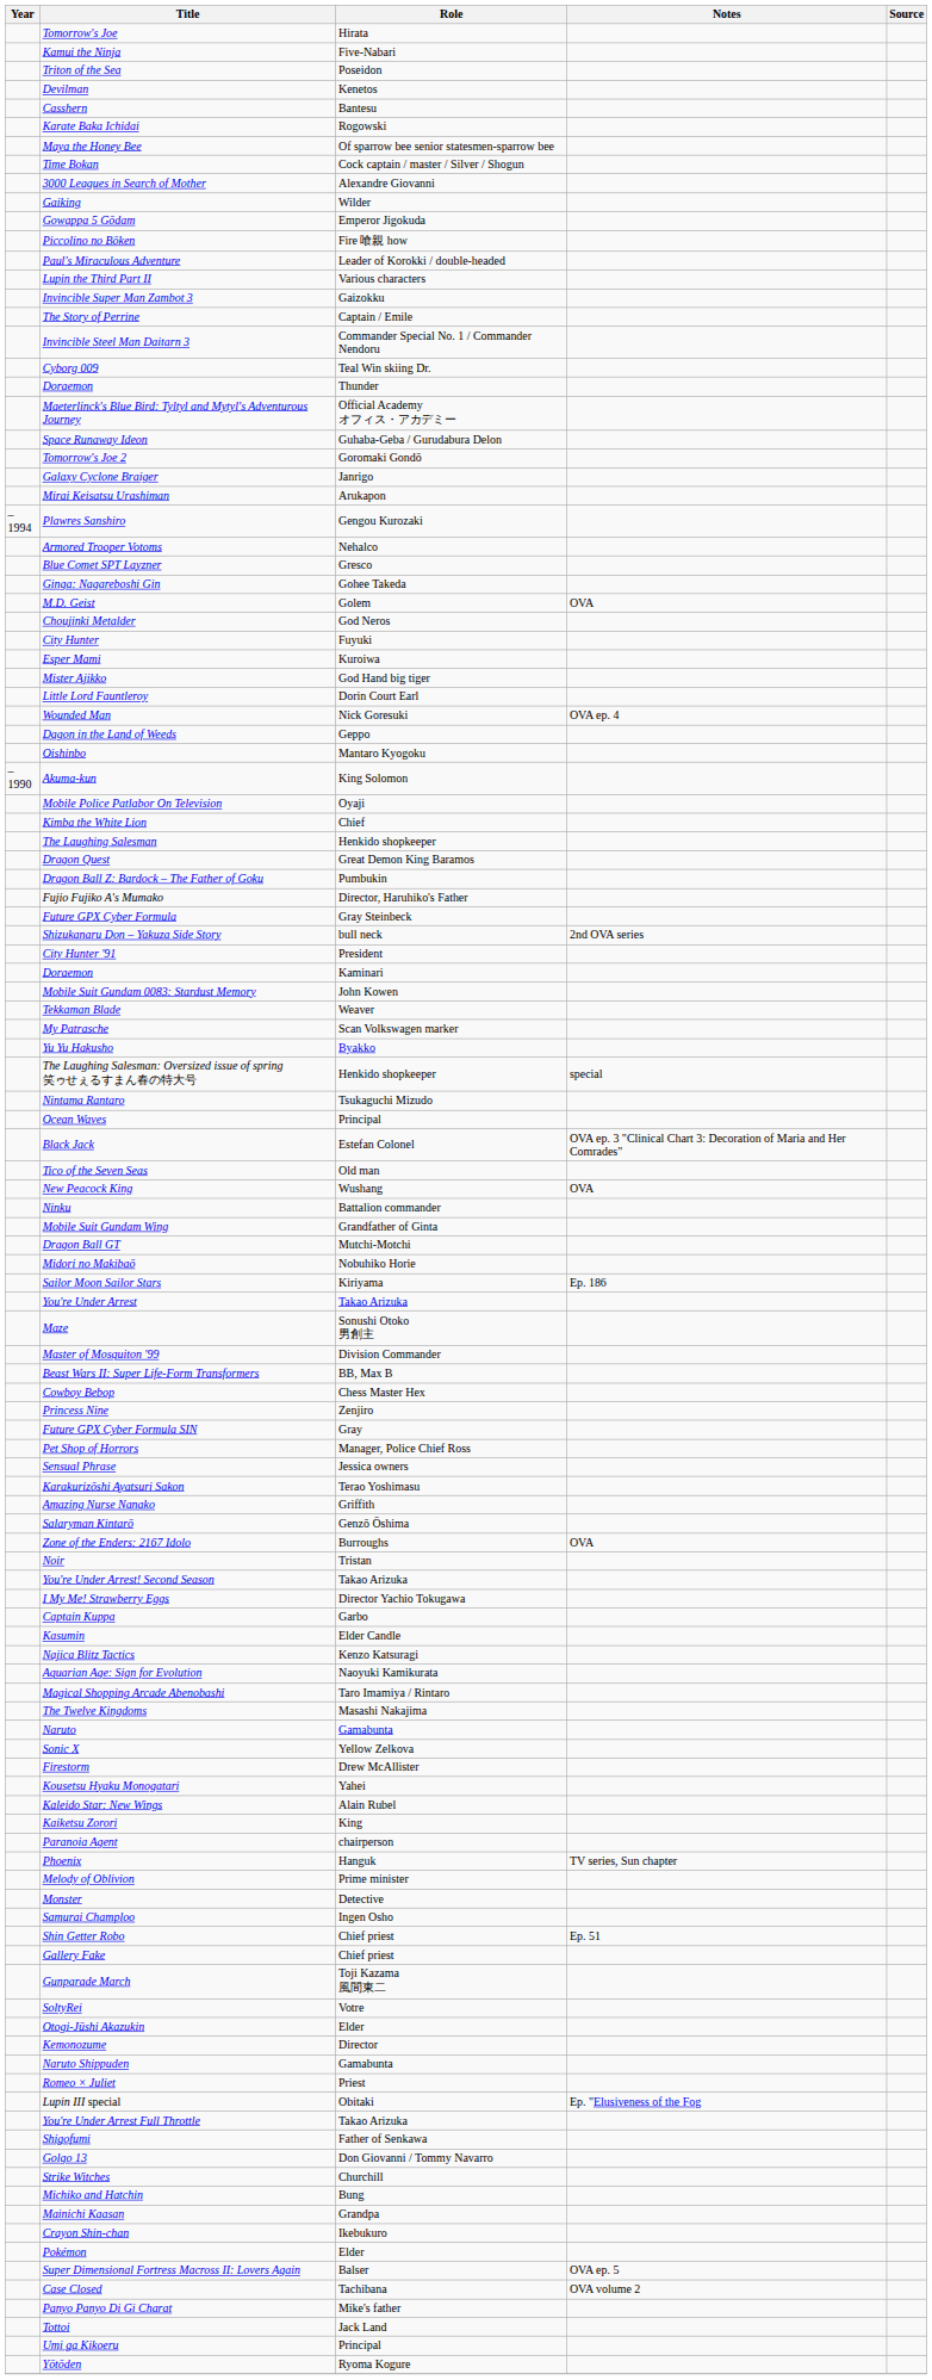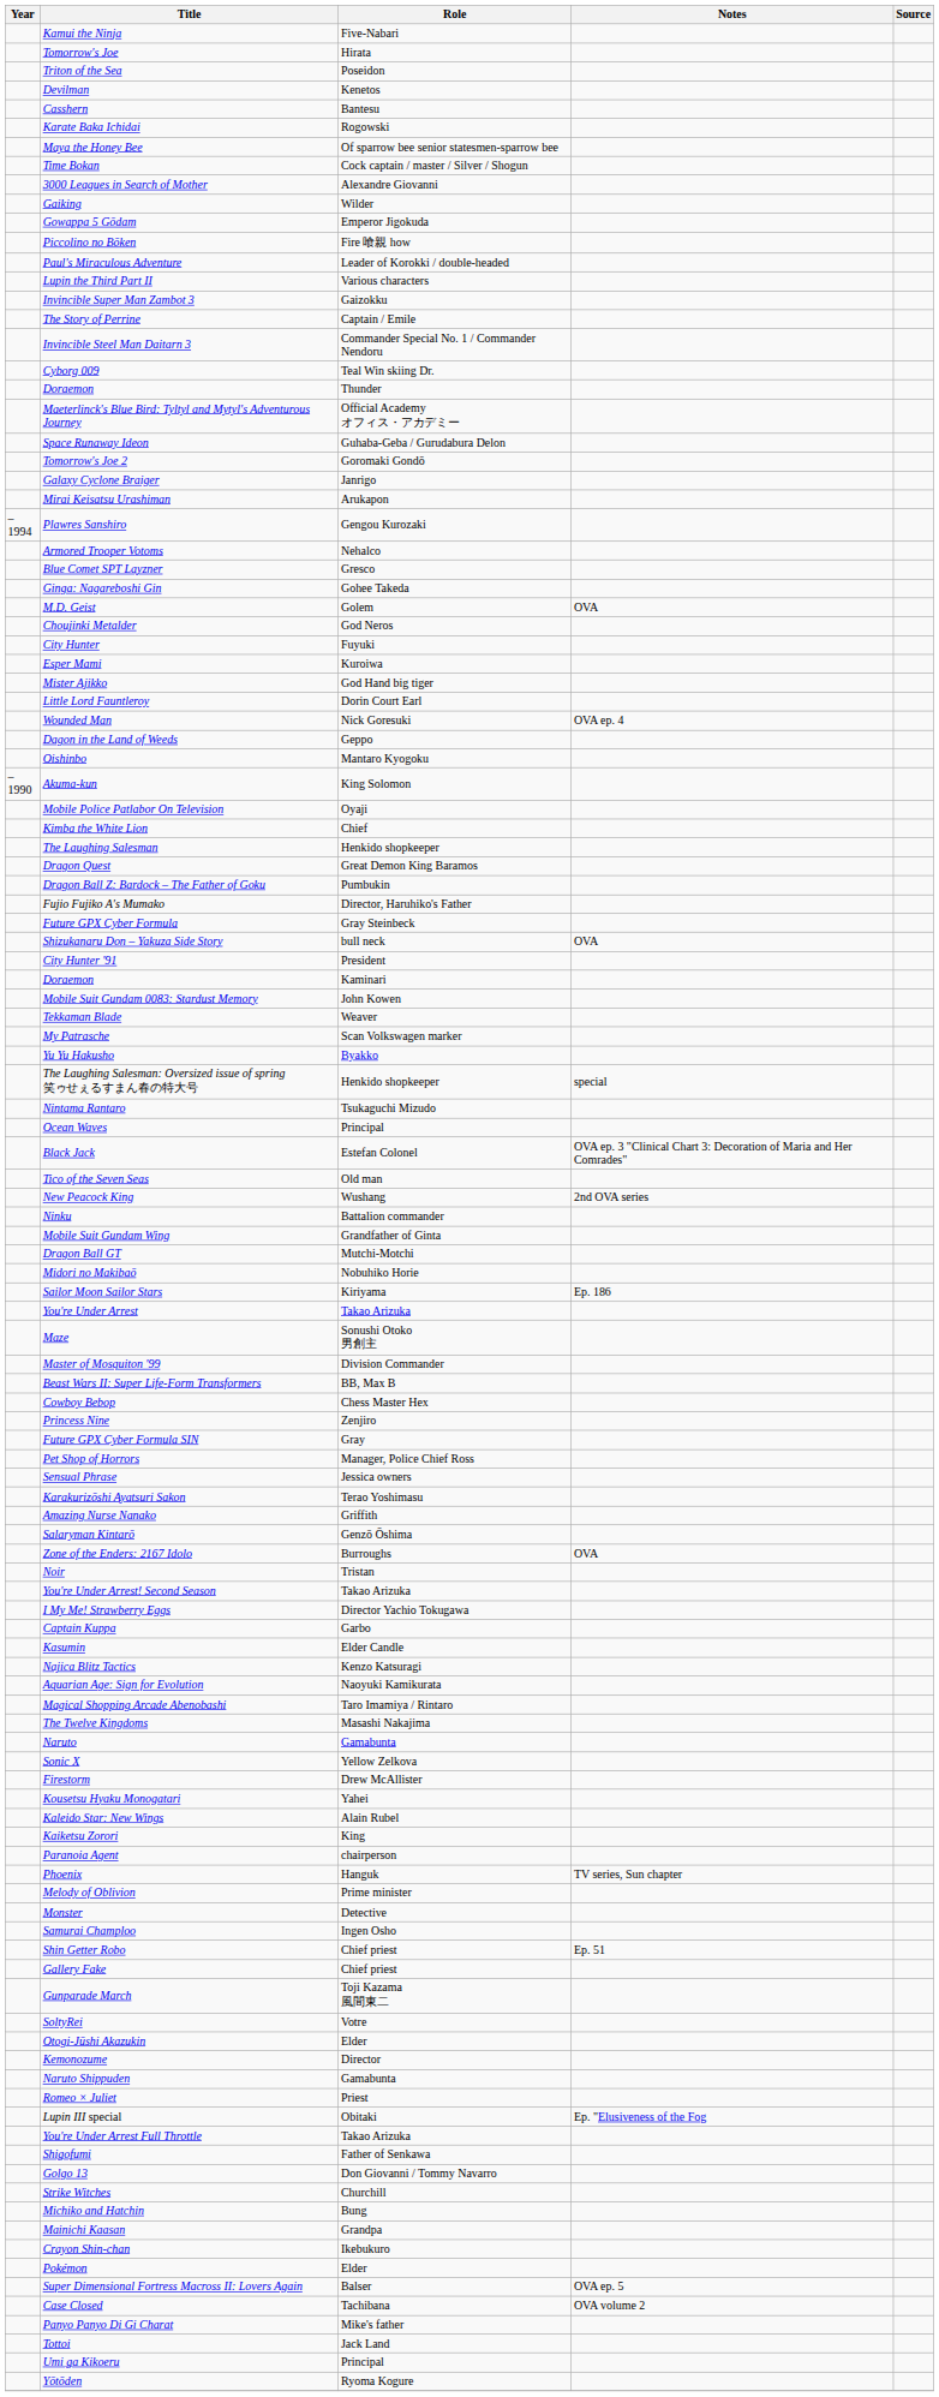 <table class="wikitable sortable plainrowheaders">
 <tr>
 <th>Year</th>
 <th>Title</th>
 <th>Role</th>
 <th class="unsortable">Notes</th>
 <th class="unsortable">Source</th>
 </tr>
 <tr>
 <td></td>
-<td><em><a href='#'>Tomorrow's Joe</a></em></td>
-<td>Hirata</td>
+<td><em><a href='#'>Kamui the Ninja</a></em></td>
+<td>Five-Nabari</td>
 <td></td>
 <td></td>
 </tr>
 <tr>
 <td></td>
-<td><em><a href='#'>Kamui the Ninja</a></em></td>
-<td>Five-Nabari</td>
+<td><em><a href='#'>Tomorrow's Joe</a></em></td>
+<td>Hirata</td>
 <td></td>
 <td></td>
 </tr>
 <tr>
 <td></td>
 <td><em><a href='#'>Triton of the Sea</a></em></td>
 <td>Poseidon </td>
 <td></td>
 <td></td>
 </tr>
 <tr>
 <td></td>
 <td><em><a href='#'>Devilman</a></em></td>
 <td>Kenetos</td>
 <td></td>
 <td></td>
 </tr>
 <tr>
 <td></td>
 <td><em><a href='#'>Casshern</a></em></td>
 <td>Bantesu</td>
 <td></td>
 <td></td>
 </tr>
 <tr>
 <td></td>
 <td><em><a href='#'>Karate Baka Ichidai</a></em></td>
 <td>Rogowski</td>
 <td></td>
 <td></td>
 </tr>
 <tr>
 <td></td>
 <td><em><a href='#'>Maya the Honey Bee</a></em></td>
 <td>Of sparrow bee senior statesmen-sparrow bee</td>
 <td></td>
 <td></td>
 </tr>
 <tr>
 <td></td>
 <td><em><a href='#'>Time Bokan</a></em></td>
 <td>Cock captain / master / Silver / Shogun</td>
 <td></td>
 <td></td>
 </tr>
 <tr>
 <td></td>
 <td><em><a href='#'>3000 Leagues in Search of Mother</a></em></td>
 <td>Alexandre Giovanni</td>
 <td></td>
 <td></td>
 </tr>
 <tr>
 <td></td>
 <td><em><a href='#'>Gaiking</a></em></td>
 <td>Wilder</td>
 <td></td>
 <td></td>
 </tr>
 <tr>
 <td></td>
 <td><em><a href='#'>Gowappa 5 Gōdam</a></em></td>
 <td>Emperor Jigokuda</td>
 <td></td>
 <td></td>
 </tr>
 <tr>
 <td></td>
 <td><em><a href='#'>Piccolino no Bōken</a></em></td>
 <td>Fire 喰親 how</td>
 <td></td>
 <td></td>
 </tr>
 <tr>
 <td></td>
 <td><em><a href='#'>Paul's Miraculous Adventure</a></em></td>
 <td>Leader of Korokki / double-headed</td>
 <td></td>
 <td></td>
 </tr>
 <tr>
 <td></td>
 <td><em><a href='#'>Lupin the Third Part II</a></em></td>
 <td>Various characters </td>
 <td></td>
 <td></td>
 </tr>
 <tr>
 <td></td>
 <td><em><a href='#'>Invincible Super Man Zambot 3</a></em></td>
 <td>Gaizokku</td>
 <td></td>
 <td></td>
 </tr>
 <tr>
 <td></td>
 <td><em><a href='#'>The Story of Perrine</a></em></td>
 <td>Captain / Emile</td>
 <td></td>
 <td></td>
 </tr>
 <tr>
 <td></td>
 <td><em><a href='#'>Invincible Steel Man Daitarn 3</a></em></td>
 <td>Commander Special No. 1 / Commander Nendoru</td>
 <td></td>
 <td></td>
 </tr>
 <tr>
 <td></td>
 <td><em><a href='#'>Cyborg 009</a></em></td>
 <td>Teal Win skiing Dr.</td>
 <td></td>
 <td></td>
 </tr>
 <tr>
 <td></td>
 <td><em><a href='#'>Doraemon</a></em></td>
 <td>Thunder</td>
 <td></td>
 <td></td>
 </tr>
 <tr>
 <td></td>
 <td><em><a href='#'>Maeterlinck's Blue Bird: Tyltyl and Mytyl's Adventurous Journey</a></em></td>
 <td>Official Academy<br>オフィス・アカデミー</td>
 <td></td>
 <td></td>
 </tr>
 <tr>
 <td></td>
 <td><em><a href='#'>Space Runaway Ideon</a></em></td>
 <td>Guhaba-Geba / Gurudabura Delon</td>
 <td></td>
 <td></td>
 </tr>
 <tr>
 <td></td>
 <td><em><a href='#'>Tomorrow's Joe 2</a></em></td>
 <td>Goromaki Gondō</td>
 <td></td>
 <td></td>
 </tr>
 <tr>
 <td></td>
 <td><em><a href='#'>Galaxy Cyclone Braiger</a></em></td>
 <td>Janrigo</td>
 <td></td>
 <td></td>
 </tr>
 <tr>
 <td></td>
 <td><em><a href='#'>Mirai Keisatsu Urashiman</a></em></td>
 <td>Arukapon</td>
 <td></td>
 <td></td>
 </tr>
 <tr>
 <td>–1994</td>
 <td><em><a href='#'>Plawres Sanshiro</a></em></td>
 <td>Gengou Kurozaki</td>
 <td></td>
 <td></td>
 </tr>
 <tr>
 <td></td>
 <td><em><a href='#'>Armored Trooper Votoms</a></em></td>
 <td>Nehalco</td>
 <td></td>
 <td></td>
 </tr>
 <tr>
 <td></td>
 <td><em><a href='#'>Blue Comet SPT Layzner</a></em></td>
 <td>Gresco</td>
 <td></td>
 <td></td>
 </tr>
 <tr>
 <td></td>
 <td><em><a href='#'>Ginga: Nagareboshi Gin</a></em></td>
 <td>Gohee Takeda</td>
 <td></td>
 <td></td>
 </tr>
 <tr>
 <td></td>
 <td><em><a href='#'>M.D. Geist</a></em></td>
 <td>Golem</td>
 <td>OVA</td>
 <td></td>
 </tr>
 <tr>
 <td></td>
 <td><em><a href='#'>Choujinki Metalder</a></em></td>
 <td>God Neros</td>
 <td></td>
 <td></td>
 </tr>
 <tr>
 <td></td>
 <td><em><a href='#'>City Hunter</a></em></td>
 <td>Fuyuki</td>
 <td></td>
 <td></td>
 </tr>
 <tr>
 <td></td>
 <td><em><a href='#'>Esper Mami</a></em></td>
 <td>Kuroiwa</td>
 <td></td>
 <td></td>
 </tr>
 <tr>
 <td></td>
 <td><em><a href='#'>Mister Ajikko</a></em></td>
 <td>God Hand big tiger</td>
 <td></td>
 <td></td>
 </tr>
 <tr>
 <td></td>
 <td><em><a href='#'>Little Lord Fauntleroy</a></em></td>
 <td>Dorin Court Earl</td>
 <td></td>
 <td></td>
 </tr>
 <tr>
 <td></td>
 <td><em><a href='#'>Wounded Man</a></em></td>
 <td>Nick Goresuki</td>
 <td>OVA ep. 4</td>
 <td></td>
 </tr>
 <tr>
 <td></td>
 <td><em><a href='#'>Dagon in the Land of Weeds</a></em></td>
 <td>Geppo</td>
 <td></td>
 <td></td>
 </tr>
 <tr>
 <td></td>
 <td><em><a href='#'>Oishinbo</a></em></td>
 <td>Mantaro Kyogoku</td>
 <td></td>
 <td></td>
 </tr>
 <tr>
 <td>–1990</td>
 <td><em><a href='#'>Akuma-kun</a></em></td>
 <td>King Solomon</td>
 <td></td>
 <td></td>
 </tr>
 <tr>
 <td></td>
 <td><em><a href='#'>Mobile Police Patlabor On Television</a></em></td>
 <td>Oyaji</td>
 <td></td>
 <td></td>
 </tr>
 <tr>
 <td></td>
 <td><em><a href='#'>Kimba the White Lion</a></em></td>
 <td>Chief</td>
 <td></td>
 <td></td>
 </tr>
 <tr>
 <td></td>
 <td><em><a href='#'>The Laughing Salesman</a></em></td>
 <td>Henkido shopkeeper</td>
 <td></td>
 <td></td>
 </tr>
 <tr>
 <td></td>
 <td><em><a href='#'>Dragon Quest</a></em></td>
 <td>Great Demon King Baramos</td>
 <td></td>
 <td></td>
 </tr>
 <tr>
 <td></td>
 <td><em><a href='#'>Dragon Ball Z: Bardock – The Father of Goku</a></em></td>
 <td>Pumbukin</td>
 <td></td>
 <td></td>
 </tr>
 <tr>
 <td></td>
 <td><em>Fujio Fujiko A's Mumako</em></td>
 <td>Director, Haruhiko's Father</td>
 <td></td>
 <td></td>
 </tr>
 <tr>
 <td></td>
 <td><em><a href='#'>Future GPX Cyber Formula</a></em></td>
 <td>Gray Steinbeck</td>
 <td></td>
 <td></td>
 </tr>
 <tr>
 <td></td>
 <td><em><a href='#'>Shizukanaru Don – Yakuza Side Story</a></em></td>
 <td>bull neck</td>
-<td>2nd OVA series</td>
+<td>OVA</td>
 <td></td>
 </tr>
 <tr>
 <td></td>
 <td><em><a href='#'>City Hunter '91</a></em></td>
 <td>President</td>
 <td></td>
 <td></td>
 </tr>
 <tr>
 <td></td>
 <td><em><a href='#'>Doraemon</a></em></td>
 <td>Kaminari</td>
 <td></td>
 <td></td>
 </tr>
 <tr>
 <td></td>
 <td><em><a href='#'>Mobile Suit Gundam 0083: Stardust Memory</a></em></td>
 <td>John Kowen</td>
 <td></td>
 <td></td>
 </tr>
 <tr>
 <td></td>
 <td><em><a href='#'>Tekkaman Blade</a></em></td>
 <td>Weaver</td>
 <td></td>
 <td></td>
 </tr>
 <tr>
 <td></td>
 <td><em><a href='#'>My Patrasche</a></em></td>
 <td>Scan Volkswagen marker</td>
 <td></td>
 <td></td>
 </tr>
 <tr>
 <td></td>
 <td><em><a href='#'>Yu Yu Hakusho</a></em></td>
 <td><a href='#'>Byakko</a></td>
 <td></td>
 <td></td>
 </tr>
 <tr>
 <td></td>
 <td><em>The Laughing Salesman: Oversized issue of spring</em><br>笑ゥせぇるすまん春の特大号</td>
 <td>Henkido shopkeeper</td>
 <td>special</td>
 <td></td>
 </tr>
 <tr>
 <td></td>
 <td><em><a href='#'>Nintama Rantaro</a></em></td>
 <td>Tsukaguchi Mizudo</td>
 <td></td>
 <td></td>
 </tr>
 <tr>
 <td></td>
 <td><em><a href='#'>Ocean Waves</a></em></td>
 <td>Principal</td>
 <td></td>
 <td></td>
 </tr>
 <tr>
 <td></td>
 <td><em><a href='#'>Black Jack</a></em></td>
 <td>Estefan Colonel</td>
 <td>OVA ep. 3 "Clinical Chart 3: Decoration of Maria and Her Comrades"</td>
 <td></td>
 </tr>
 <tr>
 <td></td>
 <td><em><a href='#'>Tico of the Seven Seas</a></em></td>
 <td>Old man</td>
 <td></td>
 <td></td>
 </tr>
 <tr>
 <td></td>
 <td><em><a href='#'>New Peacock King</a></em></td>
 <td>Wushang</td>
-<td>OVA</td>
+<td>2nd OVA series</td>
 <td></td>
 </tr>
 <tr>
 <td></td>
 <td><em><a href='#'>Ninku</a></em></td>
 <td>Battalion commander</td>
 <td></td>
 <td></td>
 </tr>
 <tr>
 <td></td>
 <td><em><a href='#'>Mobile Suit Gundam Wing</a></em></td>
 <td>Grandfather of Ginta</td>
 <td></td>
 <td></td>
 </tr>
 <tr>
 <td></td>
 <td><em><a href='#'>Dragon Ball GT</a></em></td>
 <td>Mutchi-Motchi</td>
 <td></td>
 <td></td>
 </tr>
 <tr>
 <td></td>
 <td><em><a href='#'>Midori no Makibaō</a></em></td>
 <td>Nobuhiko Horie</td>
 <td></td>
 <td></td>
 </tr>
 <tr>
 <td></td>
 <td><em><a href='#'>Sailor Moon Sailor Stars</a></em></td>
 <td>Kiriyama</td>
 <td>Ep. 186</td>
 <td></td>
 </tr>
 <tr>
 <td></td>
 <td><em><a href='#'>You're Under Arrest</a></em></td>
 <td><a href='#'>Takao Arizuka</a></td>
 <td></td>
 <td></td>
 </tr>
 <tr>
 <td></td>
 <td><em><a href='#'>Maze</a></em></td>
 <td>Sonushi Otoko<br>男創主</td>
 <td></td>
 <td></td>
 </tr>
 <tr>
 <td></td>
 <td><em><a href='#'>Master of Mosquiton '99</a></em></td>
 <td>Division Commander</td>
 <td></td>
 <td></td>
 </tr>
 <tr>
 <td></td>
 <td><em><a href='#'>Beast Wars II: Super Life-Form Transformers</a></em></td>
 <td>BB, Max B</td>
 <td></td>
 <td></td>
 </tr>
 <tr>
 <td></td>
 <td><em><a href='#'>Cowboy Bebop</a></em></td>
 <td>Chess Master Hex</td>
 <td></td>
 <td></td>
 </tr>
 <tr>
 <td></td>
 <td><em><a href='#'>Princess Nine</a></em></td>
 <td>Zenjiro</td>
 <td></td>
 <td></td>
 </tr>
 <tr>
 <td></td>
 <td><em><a href='#'>Future GPX Cyber Formula SIN</a></em></td>
 <td>Gray</td>
 <td></td>
 <td></td>
 </tr>
 <tr>
 <td></td>
 <td><em><a href='#'>Pet Shop of Horrors</a></em></td>
 <td>Manager, Police Chief Ross</td>
 <td></td>
 <td></td>
 </tr>
 <tr>
 <td></td>
 <td><em><a href='#'>Sensual Phrase</a></em></td>
 <td>Jessica owners</td>
 <td></td>
 <td></td>
 </tr>
 <tr>
 <td></td>
 <td><em><a href='#'>Karakurizōshi Ayatsuri Sakon</a></em></td>
 <td>Terao Yoshimasu</td>
 <td></td>
 <td></td>
 </tr>
 <tr>
 <td></td>
 <td><em><a href='#'>Amazing Nurse Nanako</a></em></td>
 <td>Griffith</td>
 <td></td>
 <td></td>
 </tr>
 <tr>
 <td></td>
 <td><em><a href='#'>Salaryman Kintarō</a></em></td>
 <td>Genzō Ōshima</td>
 <td></td>
 <td></td>
 </tr>
 <tr>
 <td></td>
 <td><em><a href='#'>Zone of the Enders: 2167 Idolo</a></em></td>
 <td>Burroughs</td>
 <td>OVA</td>
 <td></td>
 </tr>
 <tr>
 <td></td>
 <td><em><a href='#'>Noir</a></em></td>
 <td>Tristan</td>
 <td></td>
 <td></td>
 </tr>
 <tr>
 <td></td>
 <td><em><a href='#'>You're Under Arrest! Second Season</a></em></td>
 <td>Takao Arizuka</td>
 <td></td>
 <td></td>
 </tr>
 <tr>
 <td></td>
 <td><em><a href='#'>I My Me! Strawberry Eggs</a></em></td>
 <td>Director Yachio Tokugawa</td>
 <td></td>
 <td></td>
 </tr>
 <tr>
 <td></td>
 <td><em><a href='#'>Captain Kuppa</a></em></td>
 <td>Garbo</td>
 <td></td>
 <td></td>
 </tr>
 <tr>
 <td></td>
 <td><em><a href='#'>Kasumin</a></em></td>
 <td>Elder Candle</td>
 <td></td>
 <td></td>
 </tr>
 <tr>
 <td></td>
 <td><em><a href='#'>Najica Blitz Tactics</a></em></td>
 <td>Kenzo Katsuragi</td>
 <td></td>
 <td></td>
 </tr>
 <tr>
 <td></td>
 <td><em><a href='#'>Aquarian Age: Sign for Evolution</a></em></td>
 <td>Naoyuki Kamikurata</td>
 <td></td>
 <td></td>
 </tr>
 <tr>
 <td></td>
 <td><em><a href='#'>Magical Shopping Arcade Abenobashi</a></em></td>
 <td>Taro Imamiya / Rintaro</td>
 <td></td>
 <td></td>
 </tr>
 <tr>
 <td></td>
 <td><em><a href='#'>The Twelve Kingdoms</a></em></td>
 <td>Masashi Nakajima</td>
 <td></td>
 <td></td>
 </tr>
 <tr>
 <td></td>
 <td><em><a href='#'>Naruto</a></em></td>
 <td><a href='#'>Gamabunta</a></td>
 <td></td>
 <td></td>
 </tr>
 <tr>
 <td></td>
 <td><em><a href='#'>Sonic X</a></em></td>
 <td>Yellow Zelkova</td>
 <td></td>
 <td></td>
 </tr>
 <tr>
 <td></td>
 <td><em><a href='#'>Firestorm</a></em></td>
 <td>Drew McAllister</td>
 <td></td>
 <td></td>
 </tr>
 <tr>
 <td></td>
 <td><em><a href='#'>Kousetsu Hyaku Monogatari</a></em></td>
 <td>Yahei</td>
 <td></td>
 <td></td>
 </tr>
 <tr>
 <td></td>
 <td><em><a href='#'>Kaleido Star: New Wings</a></em></td>
 <td>Alain Rubel</td>
 <td></td>
 <td></td>
 </tr>
 <tr>
 <td></td>
 <td><em><a href='#'>Kaiketsu Zorori</a></em></td>
 <td>King</td>
 <td></td>
 <td></td>
 </tr>
 <tr>
 <td></td>
 <td><em><a href='#'>Paranoia Agent</a></em></td>
 <td>chairperson</td>
 <td></td>
 <td></td>
 </tr>
 <tr>
 <td></td>
 <td><em><a href='#'>Phoenix</a></em></td>
 <td>Hanguk</td>
 <td>TV series, Sun chapter</td>
 <td></td>
 </tr>
 <tr>
 <td></td>
 <td><em><a href='#'>Melody of Oblivion</a></em></td>
 <td>Prime minister</td>
 <td></td>
 <td></td>
 </tr>
 <tr>
 <td></td>
 <td><em><a href='#'>Monster</a></em></td>
 <td>Detective</td>
 <td></td>
 <td></td>
 </tr>
 <tr>
 <td></td>
 <td><em><a href='#'>Samurai Champloo</a></em></td>
 <td>Ingen Osho</td>
 <td></td>
 <td></td>
 </tr>
 <tr>
 <td></td>
 <td><em><a href='#'>Shin Getter Robo</a></em></td>
 <td>Chief priest</td>
 <td>Ep. 51</td>
 <td></td>
 </tr>
 <tr>
 <td></td>
 <td><em><a href='#'>Gallery Fake</a></em></td>
 <td>Chief priest</td>
 <td></td>
 <td></td>
 </tr>
 <tr>
 <td></td>
 <td><em><a href='#'>Gunparade March</a></em></td>
 <td>Toji Kazama<br>風間東二</td>
 <td></td>
 <td></td>
 </tr>
 <tr>
 <td></td>
 <td><em><a href='#'>SoltyRei</a></em></td>
 <td>Votre</td>
 <td></td>
 <td></td>
 </tr>
 <tr>
 <td></td>
 <td><em><a href='#'>Otogi-Jūshi Akazukin</a></em></td>
 <td>Elder</td>
 <td></td>
 <td></td>
 </tr>
 <tr>
 <td></td>
 <td><em><a href='#'>Kemonozume</a></em></td>
 <td>Director</td>
 <td></td>
 <td></td>
 </tr>
 <tr>
 <td></td>
 <td><em><a href='#'>Naruto Shippuden</a></em></td>
 <td>Gamabunta</td>
 <td></td>
 <td></td>
 </tr>
 <tr>
 <td></td>
 <td><em><a href='#'>Romeo × Juliet</a></em></td>
 <td>Priest</td>
 <td></td>
 <td></td>
 </tr>
 <tr>
 <td></td>
 <td><em>Lupin III</em> special</td>
 <td>Obitaki</td>
 <td>Ep. "<a href='#'>Elusiveness of the Fog</a></td>
 <td></td>
 </tr>
 <tr>
 <td></td>
 <td><em><a href='#'>You're Under Arrest Full Throttle</a></em></td>
 <td>Takao Arizuka</td>
 <td></td>
 <td></td>
 </tr>
 <tr>
 <td></td>
 <td><em><a href='#'>Shigofumi</a></em></td>
 <td>Father of Senkawa</td>
 <td></td>
 <td></td>
 </tr>
 <tr>
 <td></td>
 <td><em><a href='#'>Golgo 13</a></em></td>
 <td>Don Giovanni / Tommy Navarro</td>
 <td></td>
 <td></td>
 </tr>
 <tr>
 <td></td>
 <td><em><a href='#'>Strike Witches</a></em></td>
 <td>Churchill</td>
 <td></td>
 <td></td>
 </tr>
 <tr>
 <td></td>
 <td><em><a href='#'>Michiko and Hatchin</a></em></td>
 <td>Bung</td>
 <td></td>
 <td></td>
 </tr>
 <tr>
 <td></td>
 <td><em><a href='#'>Mainichi Kaasan</a></em></td>
 <td>Grandpa</td>
 <td></td>
 <td></td>
 </tr>
 <tr>
 <td></td>
 <td><em><a href='#'>Crayon Shin-chan</a></em></td>
 <td>Ikebukuro</td>
 <td></td>
 <td></td>
 </tr>
 <tr>
 <td></td>
 <td><em><a href='#'>Pokémon</a></em></td>
 <td>Elder</td>
 <td></td>
 <td></td>
 </tr>
 <tr>
 <td></td>
 <td><em><a href='#'>Super Dimensional Fortress Macross II: Lovers Again</a></em></td>
 <td>Balser</td>
 <td>OVA ep. 5</td>
 <td></td>
 </tr>
 <tr>
 <td></td>
 <td><em><a href='#'>Case Closed</a></em></td>
 <td>Tachibana</td>
 <td>OVA volume 2</td>
 <td></td>
 </tr>
 <tr>
 <td></td>
 <td><em><a href='#'>Panyo Panyo Di Gi Charat</a></em></td>
 <td>Mike's father</td>
 <td></td>
 <td></td>
 </tr>
 <tr>
 <td></td>
 <td><em><a href='#'>Tottoi</a></em></td>
 <td>Jack Land</td>
 <td></td>
 <td></td>
 </tr>
 <tr>
 <td></td>
 <td><em><a href='#'>Umi ga Kikoeru</a></em></td>
 <td>Principal</td>
 <td></td>
 <td></td>
 </tr>
 <tr>
 <td></td>
 <td><em><a href='#'>Yōtōden</a></em></td>
 <td>Ryoma Kogure</td>
 <td></td>
 <td></td>
 </tr>
 <tr>
 </tr>
 </table>
